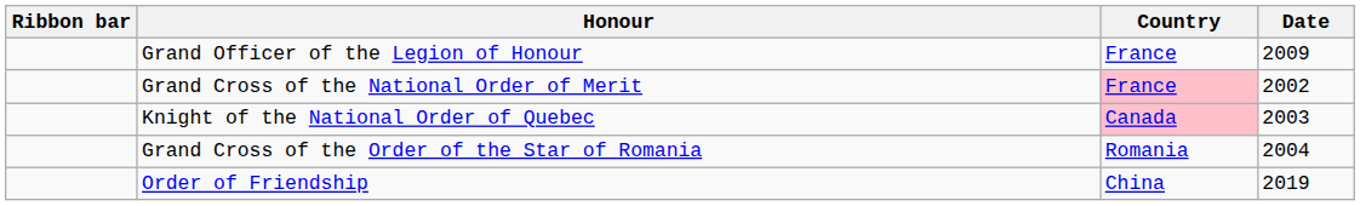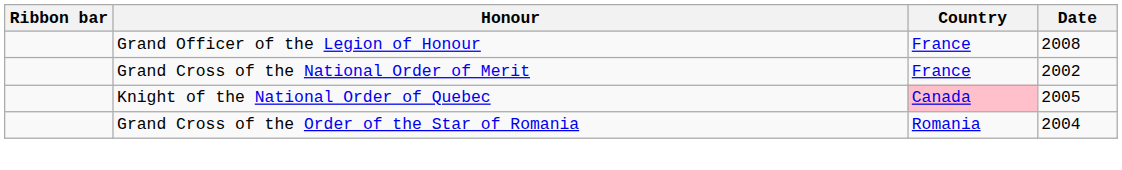 <table class="wikitable" style="width:100%;">
 <tr>
 <th style="width:80px;">Ribbon bar</th>
 <th>Honour</th>
 <th>Country</th>
 <th>Date</th>
 </tr>
 <tr>
 <td></td>
 <td>Grand Officer of the <a href='#'>Legion of Honour</a></td>
 <td><a href='#'>France</a></td>
-<td>2009</td>
+<td>2008</td>
 </tr>
 <tr>
 <td></td>
 <td>Grand Cross of the <a href='#'>National Order of Merit</a></td>
-<td style="background: pink;"><a href='#'>France</a></td>
+<td><a href='#'>France</a></td>
 <td>2002</td>
 </tr>
 <tr>
 <td></td>
 <td>Knight of the <a href='#'>National Order of Quebec</a></td>
 <td style="background: pink;"><a href='#'>Canada</a></td>
-<td>2003</td>
+<td>2005</td>
 </tr>
 <tr>
 <td></td>
 <td>Grand Cross of the <a href='#'>Order of the Star of Romania</a></td>
 <td><a href='#'>Romania</a></td>
 <td>2004</td>
 </tr>
-<tr>
-<td></td>
-<td><a href='#'>Order of Friendship</a></td>
-<td><a href='#'>China</a></td>
-<td>2019</td>
-</tr>
 </table>
